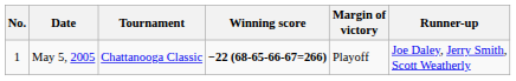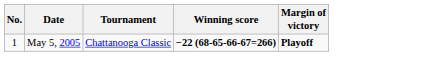 <table class="wikitable" style="font-size:95%;">
 <tr>
 <th>No.</th>
 <th>Date</th>
 <th>Tournament</th>
 <th>Winning score</th>
 <th>Margin of<br>victory</th>
-<th>Runner-up</th>
 </tr>
 <tr>
 <td align=center>1</td>
 <td>May 5, <a href='#'>2005</a></td>
 <td><a href='#'>Chattanooga Classic</a></td>
 <td><strong>−22 (68-65-66-67=266)</strong></td>
-<td>Playoff</td>
-<td> <a href='#'>Joe Daley</a>,  <a href='#'>Jerry Smith</a>,<br> <a href='#'>Scott Weatherly</a></td>
+<td><strong>Playoff</strong></td>
 </tr>
 </table>
